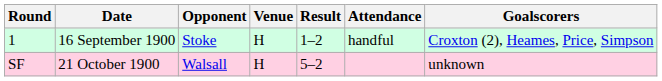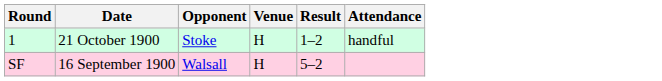 <table class="wikitable">
 <tr>
 <th>Round</th>
 <th>Date</th>
 <th>Opponent</th>
 <th>Venue</th>
 <th>Result</th>
 <th>Attendance</th>
-<th>Goalscorers</th>
 </tr>
 <tr style="background-color: #d0ffe3;">
 <td>1</td>
-<td>16 September 1900</td>
+<td>21 October 1900</td>
 <td><a href='#'>Stoke</a></td>
 <td>H</td>
 <td>1–2</td>
 <td>handful</td>
-<td><a href='#'>Croxton</a> (2), <a href='#'>Heames</a>, <a href='#'>Price</a>, <a href='#'>Simpson</a></td>
 </tr>
 <tr style="background-color: #ffd0e3;">
 <td>SF</td>
-<td>21 October 1900</td>
+<td>16 September 1900</td>
 <td><a href='#'>Walsall</a></td>
 <td>H</td>
 <td>5–2</td>
 <td></td>
-<td>unknown</td>
 </tr>
 </table>
